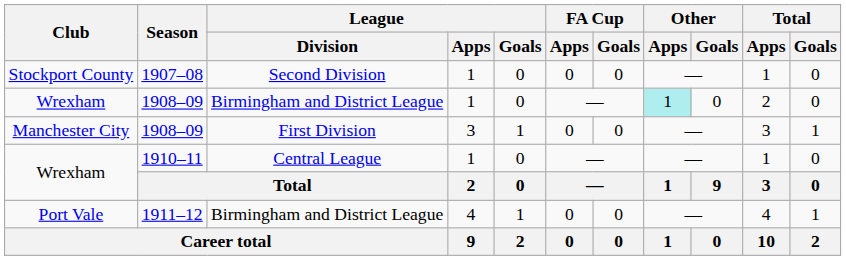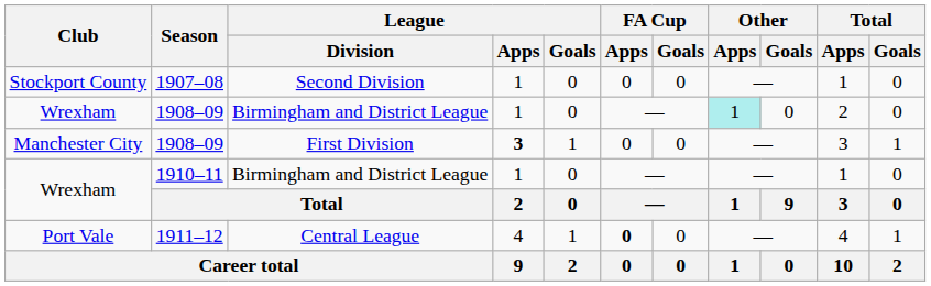 <table class="wikitable" style="text-align:center;">
 <tr>
 <th rowspan="2">Club</th>
 <th rowspan="2">Season</th>
 <th colspan="3">League</th>
 <th colspan="2">FA Cup</th>
 <th colspan="2">Other</th>
 <th colspan="2">Total</th>
 </tr>
 <tr>
 <th>Division</th>
 <th>Apps</th>
 <th>Goals</th>
 <th>Apps</th>
 <th>Goals</th>
 <th>Apps</th>
 <th>Goals</th>
 <th>Apps</th>
 <th>Goals</th>
 </tr>
 <tr>
 <td><a href='#'>Stockport County</a></td>
 <td><a href='#'>1907–08</a></td>
 <td><a href='#'>Second Division</a></td>
 <td>1</td>
 <td>0</td>
 <td>0</td>
 <td>0</td>
 <td colspan="2">―</td>
 <td>1</td>
 <td>0</td>
 </tr>
 <tr>
 <td><a href='#'>Wrexham</a></td>
 <td><a href='#'>1908–09</a></td>
 <td><a href='#'>Birmingham and District League</a></td>
 <td>1</td>
 <td>0</td>
 <td colspan="2">―</td>
 <td style="background: paleturquoise;">1</td>
 <td>0</td>
 <td>2</td>
 <td>0</td>
 </tr>
 <tr>
 <td><a href='#'>Manchester City</a></td>
 <td><a href='#'>1908–09</a></td>
 <td><a href='#'>First Division</a></td>
-<td>3</td>
+<td><strong>3</strong></td>
 <td>1</td>
 <td>0</td>
 <td>0</td>
 <td colspan="2">―</td>
 <td>3</td>
 <td>1</td>
 </tr>
 <tr>
 <td rowspan="2">Wrexham</td>
 <td><a href='#'>1910–11</a></td>
-<td><a href='#'>Central League</a></td>
+<td>Birmingham and District League</td>
 <td>1</td>
 <td>0</td>
 <td colspan="2">―</td>
 <td colspan="2">―</td>
 <td>1</td>
 <td>0</td>
 </tr>
 <tr>
 <th colspan="2">Total</th>
 <th>2</th>
 <th>0</th>
 <th colspan="2">―</th>
 <th>1</th>
 <th>9</th>
 <th>3</th>
 <th>0</th>
 </tr>
 <tr>
 <td><a href='#'>Port Vale</a></td>
 <td><a href='#'>1911–12</a></td>
-<td>Birmingham and District League</td>
+<td><a href='#'>Central League</a></td>
 <td>4</td>
 <td>1</td>
-<td>0</td>
+<td><strong>0</strong></td>
 <td>0</td>
 <td colspan="2">―</td>
 <td>4</td>
 <td>1</td>
 </tr>
 <tr>
 <th colspan="3">Career total</th>
 <th>9</th>
 <th>2</th>
 <th>0</th>
 <th>0</th>
 <th>1</th>
 <th>0</th>
 <th>10</th>
 <th>2</th>
 </tr>
 </table>
